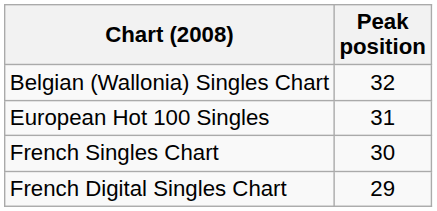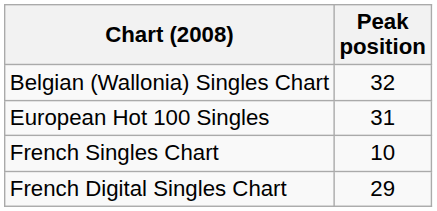 <table class="wikitable sortable">
 <tr>
 <th>Chart (2008)</th>
 <th>Peak<br>position</th>
 </tr>
 <tr>
 <td>Belgian (Wallonia) Singles Chart</td>
 <td align=center>32</td>
 </tr>
 <tr>
 <td>European Hot 100 Singles</td>
 <td align=center>31</td>
 </tr>
 <tr>
 <td>French Singles Chart</td>
-<td align=center>30</td>
+<td align=center>10</td>
 </tr>
 <tr>
 <td>French Digital Singles Chart</td>
 <td align=center>29</td>
 </tr>
 </table>
